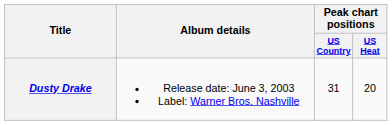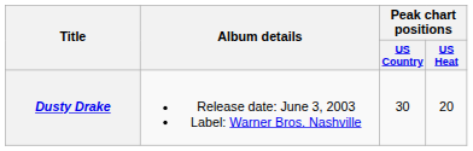 <table class="wikitable plainrowheaders" style="text-align:center;">
 <tr>
 <th rowspan="2" style="width:10em;">Title</th>
 <th rowspan="2" style="width:18em;">Album details</th>
 <th colspan="2">Peak chart<br>positions</th>
 </tr>
 <tr style="font-size:smaller;">
 <th style="width:45px;"><a href='#'>US Country</a><br></th>
 <th style="width:45px;"><a href='#'>US<br>Heat</a><br></th>
 </tr>
 <tr>
 <th scope="row"><em><a href='#'>Dusty Drake</a></em></th>
 <td><br><ul><li>Release date: June 3, 2003</li><li>Label: <a href='#'>Warner Bros. Nashville</a></li></ul></td>
-<td>31</td>
+<td>30</td>
 <td>20</td>
 </tr>
 </table>
